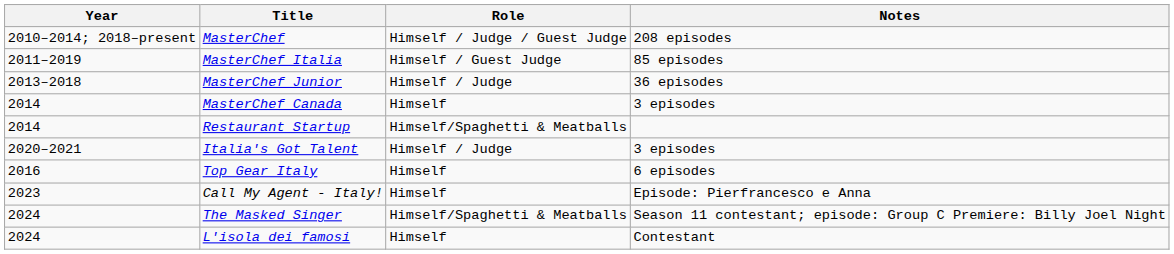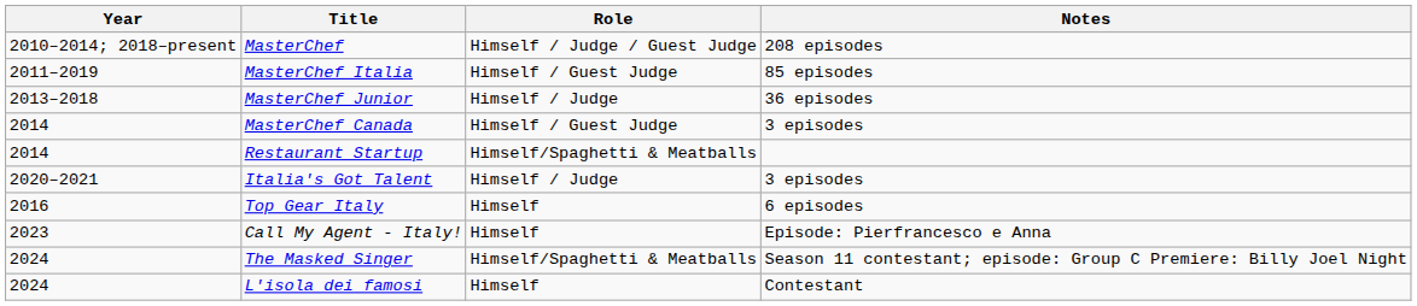 <table class="wikitable">
 <tr>
 <th>Year</th>
 <th>Title</th>
 <th>Role</th>
 <th>Notes</th>
 </tr>
 <tr>
 <td>2010–2014; 2018–present</td>
 <td><em><a href='#'>MasterChef</a></em></td>
 <td>Himself / Judge / Guest Judge</td>
 <td>208 episodes</td>
 </tr>
 <tr>
 <td>2011–2019</td>
 <td><em><a href='#'>MasterChef Italia</a></em></td>
 <td>Himself / Guest Judge</td>
 <td>85 episodes</td>
 </tr>
 <tr>
 <td>2013–2018</td>
 <td><em><a href='#'>MasterChef Junior</a></em></td>
 <td>Himself / Judge</td>
 <td>36 episodes</td>
 </tr>
 <tr>
 <td>2014</td>
 <td><em><a href='#'>MasterChef Canada</a></em></td>
-<td>Himself</td>
+<td>Himself / Guest Judge</td>
 <td>3 episodes</td>
 </tr>
 <tr>
 <td>2014</td>
 <td><em><a href='#'>Restaurant Startup</a></em></td>
 <td>Himself/Spaghetti & Meatballs</td>
 <td></td>
 </tr>
 <tr>
 <td>2020–2021</td>
 <td><em><a href='#'>Italia's Got Talent</a></em></td>
 <td>Himself / Judge</td>
 <td>3 episodes</td>
 </tr>
 <tr>
 <td>2016</td>
 <td><em><a href='#'>Top Gear Italy</a></em></td>
 <td>Himself</td>
 <td>6 episodes</td>
 </tr>
 <tr>
 <td>2023</td>
 <td><em>Call My Agent - Italy!</em></td>
 <td>Himself</td>
 <td>Episode: Pierfrancesco e Anna</td>
 </tr>
 <tr>
 <td>2024</td>
 <td><em><a href='#'>The Masked Singer</a></em></td>
 <td>Himself/Spaghetti & Meatballs</td>
 <td>Season 11 contestant; episode: Group C Premiere: Billy Joel Night</td>
 </tr>
 <tr>
 <td>2024</td>
 <td><em><a href='#'>L'isola dei famosi</a></em></td>
 <td>Himself</td>
 <td>Contestant</td>
 </tr>
 </table>
